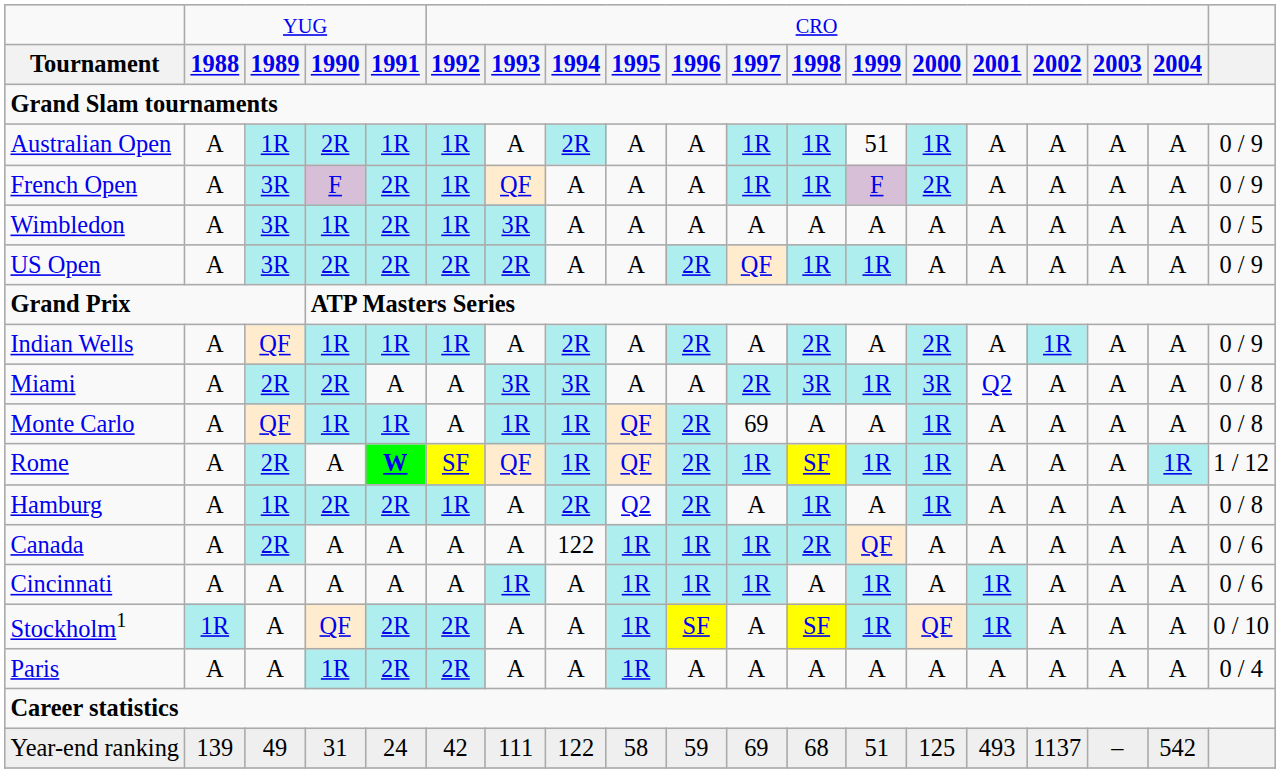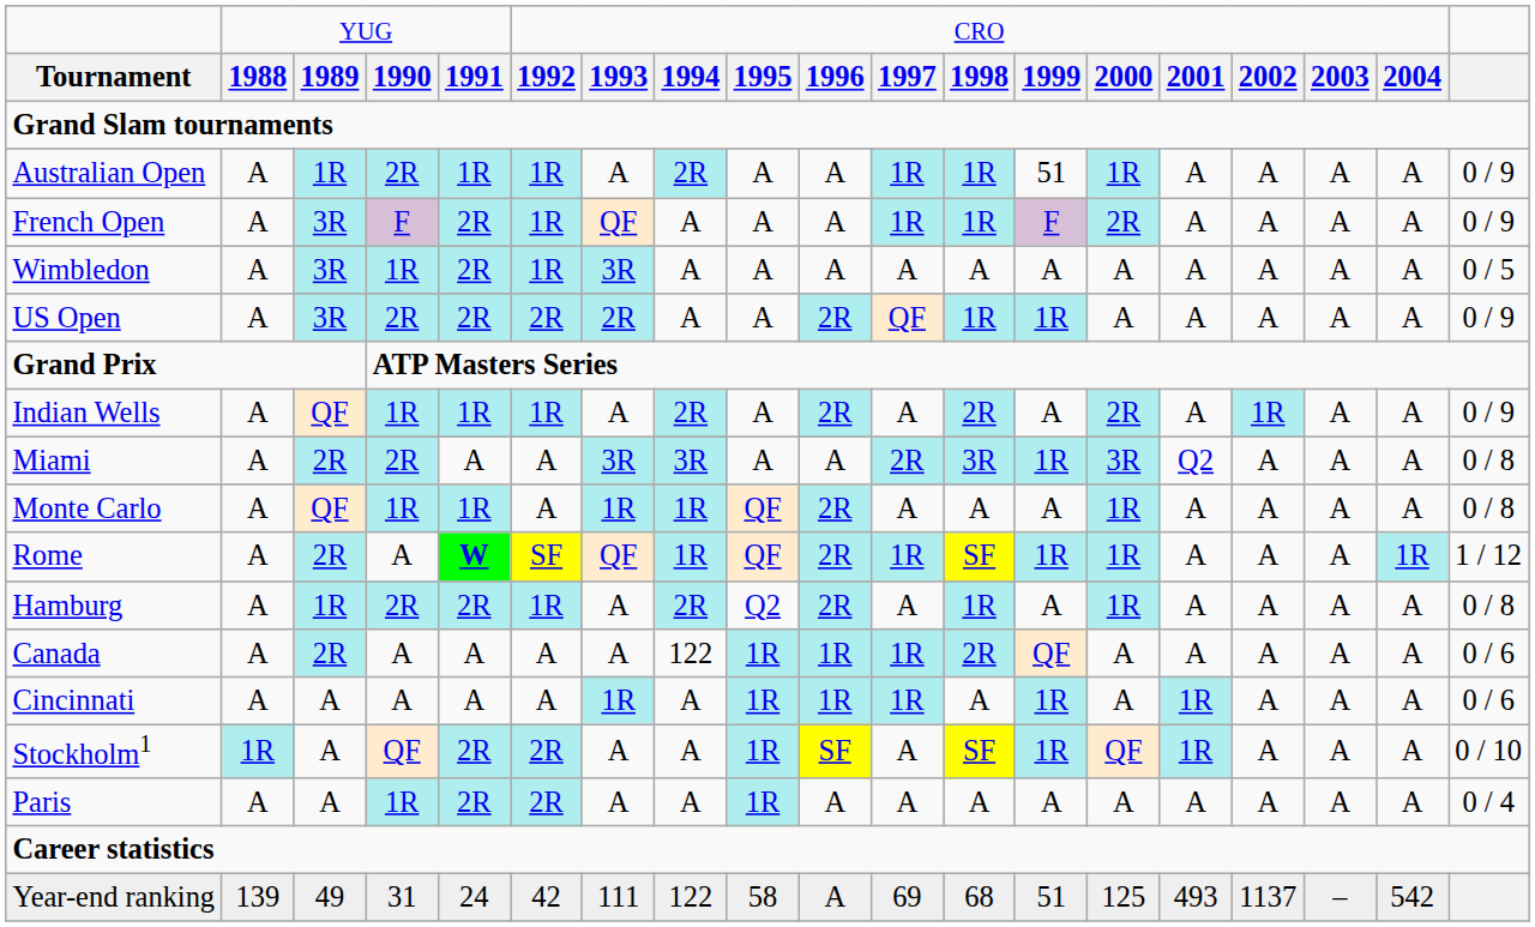 <table class="wikitable nowrap" style=text-align:center;font-size:96%>
 <tr>
 <td></td>
 <td colspan=4> <small><a href='#'>YUG</a></small></td>
 <td colspan=13> <small><a href='#'>CRO</a></small></td>
 <td></td>
 </tr>
 <tr>
 <th>Tournament</th>
 <th><a href='#'>1988</a></th>
 <th><a href='#'>1989</a></th>
 <th><a href='#'>1990</a></th>
 <th><a href='#'>1991</a></th>
 <th><a href='#'>1992</a></th>
 <th><a href='#'>1993</a></th>
 <th><a href='#'>1994</a></th>
 <th><a href='#'>1995</a></th>
 <th><a href='#'>1996</a></th>
 <th><a href='#'>1997</a></th>
 <th><a href='#'>1998</a></th>
 <th><a href='#'>1999</a></th>
 <th><a href='#'>2000</a></th>
 <th><a href='#'>2001</a></th>
 <th><a href='#'>2002</a></th>
 <th><a href='#'>2003</a></th>
 <th><a href='#'>2004</a></th>
 <th></th>
 </tr>
 <tr>
 <td colspan=20 align=left><strong>Grand Slam tournaments</strong></td>
 </tr>
 <tr>
 <td align=left><a href='#'>Australian Open</a></td>
 <td>A</td>
 <td bgcolor=afeeee><a href='#'>1R</a></td>
 <td bgcolor=afeeee><a href='#'>2R</a></td>
 <td bgcolor=afeeee><a href='#'>1R</a></td>
 <td bgcolor=afeeee><a href='#'>1R</a></td>
 <td>A</td>
 <td bgcolor=afeeee><a href='#'>2R</a></td>
 <td>A</td>
 <td>A</td>
 <td bgcolor=afeeee><a href='#'>1R</a></td>
 <td bgcolor=afeeee><a href='#'>1R</a></td>
 <td>51</td>
 <td bgcolor=afeeee><a href='#'>1R</a></td>
 <td>A</td>
 <td>A</td>
 <td>A</td>
 <td>A</td>
 <td>0 / 9</td>
 </tr>
 <tr>
 <td align=left><a href='#'>French Open</a></td>
 <td>A</td>
 <td bgcolor=afeeee><a href='#'>3R</a></td>
 <td bgcolor=thistle><a href='#'>F</a></td>
 <td bgcolor=afeeee><a href='#'>2R</a></td>
 <td bgcolor=afeeee><a href='#'>1R</a></td>
 <td bgcolor=ffebcd><a href='#'>QF</a></td>
 <td>A</td>
 <td>A</td>
 <td>A</td>
 <td bgcolor=afeeee><a href='#'>1R</a></td>
 <td bgcolor=afeeee><a href='#'>1R</a></td>
 <td bgcolor=thistle><a href='#'>F</a></td>
 <td bgcolor=afeeee><a href='#'>2R</a></td>
 <td>A</td>
 <td>A</td>
 <td>A</td>
 <td>A</td>
 <td>0 / 9</td>
 </tr>
 <tr>
 <td align=left><a href='#'>Wimbledon</a></td>
 <td>A</td>
 <td bgcolor=afeeee><a href='#'>3R</a></td>
 <td bgcolor=afeeee><a href='#'>1R</a></td>
 <td bgcolor=afeeee><a href='#'>2R</a></td>
 <td bgcolor=afeeee><a href='#'>1R</a></td>
 <td bgcolor=afeeee><a href='#'>3R</a></td>
 <td>A</td>
 <td>A</td>
 <td>A</td>
 <td>A</td>
 <td>A</td>
 <td>A</td>
 <td>A</td>
 <td>A</td>
 <td>A</td>
 <td>A</td>
 <td>A</td>
 <td>0 / 5</td>
 </tr>
 <tr>
 <td align=left><a href='#'>US Open</a></td>
 <td>A</td>
 <td bgcolor=afeeee><a href='#'>3R</a></td>
 <td bgcolor=afeeee><a href='#'>2R</a></td>
 <td bgcolor=afeeee><a href='#'>2R</a></td>
 <td bgcolor=afeeee><a href='#'>2R</a></td>
 <td bgcolor=afeeee><a href='#'>2R</a></td>
 <td>A</td>
 <td>A</td>
 <td bgcolor=afeeee><a href='#'>2R</a></td>
 <td bgcolor=ffebcd><a href='#'>QF</a></td>
 <td bgcolor=afeeee><a href='#'>1R</a></td>
 <td bgcolor=afeeee><a href='#'>1R</a></td>
 <td>A</td>
 <td>A</td>
 <td>A</td>
 <td>A</td>
 <td>A</td>
 <td>0 / 9</td>
 </tr>
 <tr>
 <td colspan=3 align=left><strong>Grand Prix</strong></td>
 <td colspan=22 align=left><strong>ATP Masters Series</strong></td>
 </tr>
 <tr>
 <td align=left><a href='#'>Indian Wells</a></td>
 <td>A</td>
 <td bgcolor=ffebcd><a href='#'>QF</a></td>
 <td bgcolor=afeeee><a href='#'>1R</a></td>
 <td bgcolor=afeeee><a href='#'>1R</a></td>
 <td bgcolor=afeeee><a href='#'>1R</a></td>
 <td>A</td>
 <td bgcolor=afeeee><a href='#'>2R</a></td>
 <td>A</td>
 <td bgcolor=afeeee><a href='#'>2R</a></td>
 <td>A</td>
 <td bgcolor=afeeee><a href='#'>2R</a></td>
 <td>A</td>
 <td bgcolor=afeeee><a href='#'>2R</a></td>
 <td>A</td>
 <td bgcolor=afeeee><a href='#'>1R</a></td>
 <td>A</td>
 <td>A</td>
 <td>0 / 9</td>
 </tr>
 <tr>
 <td align=left><a href='#'>Miami</a></td>
 <td>A</td>
 <td bgcolor=afeeee><a href='#'>2R</a></td>
 <td bgcolor=afeeee><a href='#'>2R</a></td>
 <td>A</td>
 <td>A</td>
 <td bgcolor=afeeee><a href='#'>3R</a></td>
 <td bgcolor=afeeee><a href='#'>3R</a></td>
 <td>A</td>
 <td>A</td>
 <td bgcolor=afeeee><a href='#'>2R</a></td>
 <td bgcolor=afeeee><a href='#'>3R</a></td>
 <td bgcolor=afeeee><a href='#'>1R</a></td>
 <td bgcolor=afeeee><a href='#'>3R</a></td>
 <td><a href='#'>Q2</a></td>
 <td>A</td>
 <td>A</td>
 <td>A</td>
 <td>0 / 8</td>
 </tr>
 <tr>
 <td align=left><a href='#'>Monte Carlo</a></td>
 <td>A</td>
 <td bgcolor=ffebcd><a href='#'>QF</a></td>
 <td bgcolor=afeeee><a href='#'>1R</a></td>
 <td bgcolor=afeeee><a href='#'>1R</a></td>
 <td>A</td>
 <td bgcolor=afeeee><a href='#'>1R</a></td>
 <td bgcolor=afeeee><a href='#'>1R</a></td>
 <td bgcolor=ffebcd><a href='#'>QF</a></td>
 <td bgcolor=afeeee><a href='#'>2R</a></td>
-<td>69</td>
+<td>A</td>
 <td>A</td>
 <td>A</td>
 <td bgcolor=afeeee><a href='#'>1R</a></td>
 <td>A</td>
 <td>A</td>
 <td>A</td>
 <td>A</td>
 <td>0 / 8</td>
 </tr>
 <tr>
 <td align=left><a href='#'>Rome</a></td>
 <td>A</td>
 <td bgcolor=afeeee><a href='#'>2R</a></td>
 <td>A</td>
 <td bgcolor=lime><strong><a href='#'>W</a></strong></td>
 <td bgcolor=yellow><a href='#'>SF</a></td>
 <td bgcolor=ffebcd><a href='#'>QF</a></td>
 <td bgcolor=afeeee><a href='#'>1R</a></td>
 <td bgcolor=ffebcd><a href='#'>QF</a></td>
 <td bgcolor=afeeee><a href='#'>2R</a></td>
 <td bgcolor=afeeee><a href='#'>1R</a></td>
 <td bgcolor=yellow><a href='#'>SF</a></td>
 <td bgcolor=afeeee><a href='#'>1R</a></td>
 <td bgcolor=afeeee><a href='#'>1R</a></td>
 <td>A</td>
 <td>A</td>
 <td>A</td>
 <td bgcolor=afeeee><a href='#'>1R</a></td>
 <td>1 / 12</td>
 </tr>
 <tr>
 <td align=left><a href='#'>Hamburg</a></td>
 <td>A</td>
 <td bgcolor=afeeee><a href='#'>1R</a></td>
 <td bgcolor=afeeee><a href='#'>2R</a></td>
 <td bgcolor=afeeee><a href='#'>2R</a></td>
 <td bgcolor=afeeee><a href='#'>1R</a></td>
 <td>A</td>
 <td bgcolor=afeeee><a href='#'>2R</a></td>
 <td><a href='#'>Q2</a></td>
 <td bgcolor=afeeee><a href='#'>2R</a></td>
 <td>A</td>
 <td bgcolor=afeeee><a href='#'>1R</a></td>
 <td>A</td>
 <td bgcolor=afeeee><a href='#'>1R</a></td>
 <td>A</td>
 <td>A</td>
 <td>A</td>
 <td>A</td>
 <td>0 / 8</td>
 </tr>
 <tr>
 <td align=left><a href='#'>Canada</a></td>
 <td>A</td>
 <td bgcolor=afeeee><a href='#'>2R</a></td>
 <td>A</td>
 <td>A</td>
 <td>A</td>
 <td>A</td>
 <td>122</td>
 <td bgcolor=afeeee><a href='#'>1R</a></td>
 <td bgcolor=afeeee><a href='#'>1R</a></td>
 <td bgcolor=afeeee><a href='#'>1R</a></td>
 <td bgcolor=afeeee><a href='#'>2R</a></td>
 <td bgcolor=ffebcd><a href='#'>QF</a></td>
 <td>A</td>
 <td>A</td>
 <td>A</td>
 <td>A</td>
 <td>A</td>
 <td>0 / 6</td>
 </tr>
 <tr>
 <td align=left><a href='#'>Cincinnati</a></td>
 <td>A</td>
 <td>A</td>
 <td>A</td>
 <td>A</td>
 <td>A</td>
 <td bgcolor=afeeee><a href='#'>1R</a></td>
 <td>A</td>
 <td bgcolor=afeeee><a href='#'>1R</a></td>
 <td bgcolor=afeeee><a href='#'>1R</a></td>
 <td bgcolor=afeeee><a href='#'>1R</a></td>
 <td>A</td>
 <td bgcolor=afeeee><a href='#'>1R</a></td>
 <td>A</td>
 <td bgcolor=afeeee><a href='#'>1R</a></td>
 <td>A</td>
 <td>A</td>
 <td>A</td>
 <td>0 / 6</td>
 </tr>
 <tr>
 <td align=left><a href='#'>Stockholm</a><sup>1</sup></td>
 <td bgcolor=afeeee><a href='#'>1R</a></td>
 <td>A</td>
 <td bgcolor=ffebcd><a href='#'>QF</a></td>
 <td bgcolor=afeeee><a href='#'>2R</a></td>
 <td bgcolor=afeeee><a href='#'>2R</a></td>
 <td>A</td>
 <td>A</td>
 <td bgcolor=afeeee><a href='#'>1R</a></td>
 <td bgcolor=yellow><a href='#'>SF</a></td>
 <td>A</td>
 <td bgcolor=yellow><a href='#'>SF</a></td>
 <td bgcolor=afeeee><a href='#'>1R</a></td>
 <td bgcolor=ffebcd><a href='#'>QF</a></td>
 <td bgcolor=afeeee><a href='#'>1R</a></td>
 <td>A</td>
 <td>A</td>
 <td>A</td>
 <td>0 / 10</td>
 </tr>
 <tr>
 <td align=left><a href='#'>Paris</a></td>
 <td>A</td>
 <td>A</td>
 <td bgcolor=afeeee><a href='#'>1R</a></td>
 <td bgcolor=afeeee><a href='#'>2R</a></td>
 <td bgcolor=afeeee><a href='#'>2R</a></td>
 <td>A</td>
 <td>A</td>
 <td bgcolor=afeeee><a href='#'>1R</a></td>
 <td>A</td>
 <td>A</td>
 <td>A</td>
 <td>A</td>
 <td>A</td>
 <td>A</td>
 <td>A</td>
 <td>A</td>
 <td>A</td>
 <td>0 / 4</td>
 </tr>
 <tr>
 <td colspan=22 align=left><strong>Career statistics</strong></td>
 </tr>
 <tr bgcolor=efefef>
 <td align=left>Year-end ranking</td>
 <td>139</td>
 <td>49</td>
 <td>31</td>
 <td>24</td>
 <td>42</td>
 <td>111</td>
 <td>122</td>
 <td>58</td>
-<td>59</td>
+<td>A</td>
 <td>69</td>
 <td>68</td>
 <td>51</td>
 <td>125</td>
 <td>493</td>
 <td>1137</td>
 <td>–</td>
 <td>542</td>
 <th></th>
 </tr>
 </table>
